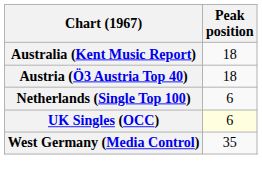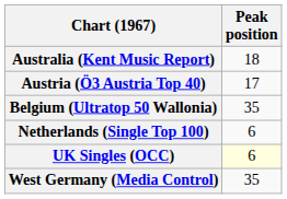 <table class="wikitable plainrowheaders" style="text-align:center">
 <tr>
 <th scope="col">Chart (1967)</th>
 <th scope="col">Peak<br>position</th>
 </tr>
 <tr>
 <th scope="row">Australia (<a href='#'>Kent Music Report</a>)</th>
 <td>18</td>
 </tr>
 <tr>
 <th scope="row">Austria (<a href='#'>Ö3 Austria Top 40</a>)</th>
-<td>18</td>
+<td>17</td>
+</tr>
+<tr>
+<th scope="row">Belgium (<a href='#'>Ultratop 50</a> Wallonia)</th>
+<td>35</td>
 </tr>
 <tr>
 <th scope="row">Netherlands (<a href='#'>Single Top 100</a>)</th>
 <td>6</td>
 </tr>
 <tr>
 <th scope="row"><a href='#'>UK Singles</a> (<a href='#'>OCC</a>)</th>
 <td style="background: lightyellow;">6</td>
 </tr>
 <tr>
 <th scope="row">West Germany (<a href='#'>Media Control</a>)</th>
 <td>35</td>
 </tr>
 </table>
